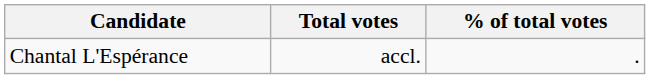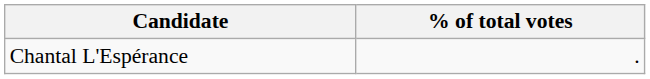 <table style="width:475px;" class="wikitable">
 <tr bgcolor="#EEEEEE">
 <th align="left">Candidate</th>
-<th align="right">Total votes</th>
 <th align="right">% of total votes</th>
 </tr>
 <tr>
 <td align="left">Chantal L'Espérance</td>
-<td align="right">accl.</td>
 <td align="right">.</td>
 </tr>
 </table>
